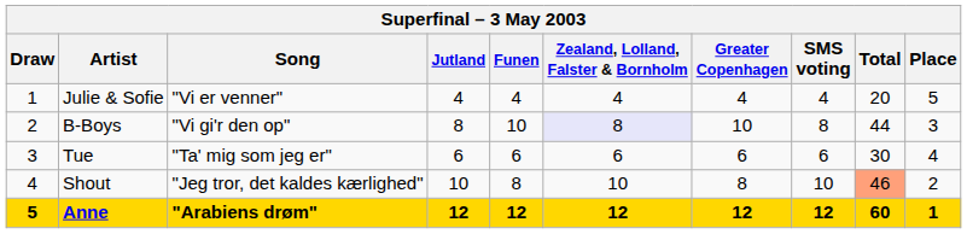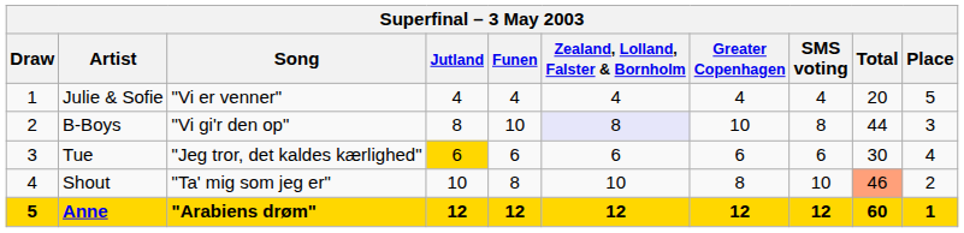 <table class="sortable wikitable" style="margin: 1em auto 1em auto; text-align:center">
 <tr>
 <th colspan="10">Superfinal – <strong>3 May 2003</strong></th>
 </tr>
 <tr>
 <th>Draw</th>
 <th>Artist</th>
 <th>Song</th>
 <th><small><a href='#'>Jutland</a></small></th>
 <th><small><a href='#'>Funen</a></small></th>
 <th><small><a href='#'>Zealand</a>, <a href='#'>Lolland</a>,<br><a href='#'>Falster</a> & <a href='#'>Bornholm</a></small></th>
 <th><small><a href='#'>Greater<br>Copenhagen</a></small></th>
 <th>SMS<br>voting</th>
 <th>Total</th>
 <th>Place</th>
 </tr>
 <tr>
 <td align="center">1</td>
 <td align="left">Julie & Sofie</td>
 <td align="left">"Vi er venner"</td>
 <td align="center">4</td>
 <td align="center">4</td>
 <td align="center">4</td>
 <td align="center">4</td>
 <td align="center">4</td>
 <td align="center">20</td>
 <td>5</td>
 </tr>
 <tr>
 <td align="center">2</td>
 <td align="left">B-Boys</td>
 <td align="left">"Vi gi'r den op"</td>
 <td align="center">8</td>
 <td align="center">10</td>
 <td align="center" style="background: lavender;">8</td>
 <td align="center">10</td>
 <td align="center">8</td>
 <td align="center">44</td>
 <td>3</td>
 </tr>
 <tr>
 <td align="center">3</td>
 <td align="left">Tue</td>
-<td align="left">"Ta' mig som jeg er"</td>
-<td align="center">6</td>
+<td align="left">"Jeg tror, det kaldes kærlighed"</td>
+<td align="center" style="background: gold;">6</td>
 <td align="center">6</td>
 <td align="center">6</td>
 <td align="center">6</td>
 <td align="center">6</td>
 <td align="center">30</td>
 <td>4</td>
 </tr>
 <tr>
 <td align="center">4</td>
 <td align="left">Shout</td>
-<td align="left">"Jeg tror, det kaldes kærlighed"</td>
+<td align="left">"Ta' mig som jeg er"</td>
 <td align="center">10</td>
 <td align="center">8</td>
 <td align="center">10</td>
 <td align="center">8</td>
 <td align="center">10</td>
 <td align="center" style="background: lightsalmon;">46</td>
 <td>2</td>
 </tr>
 <tr bgcolor="gold">
 <td align="center"><strong>5</strong></td>
 <td align="left"><strong><a href='#'>Anne</a></strong></td>
 <td align="left"><strong>"Arabiens drøm"</strong></td>
 <td align="center"><strong>12</strong></td>
 <td align="center"><strong>12</strong></td>
 <td align="center"><strong>12</strong></td>
 <td align="center"><strong>12</strong></td>
 <td align="center"><strong>12</strong></td>
 <td align="center"><strong>60</strong></td>
 <td><strong>1</strong></td>
 </tr>
 </table>
